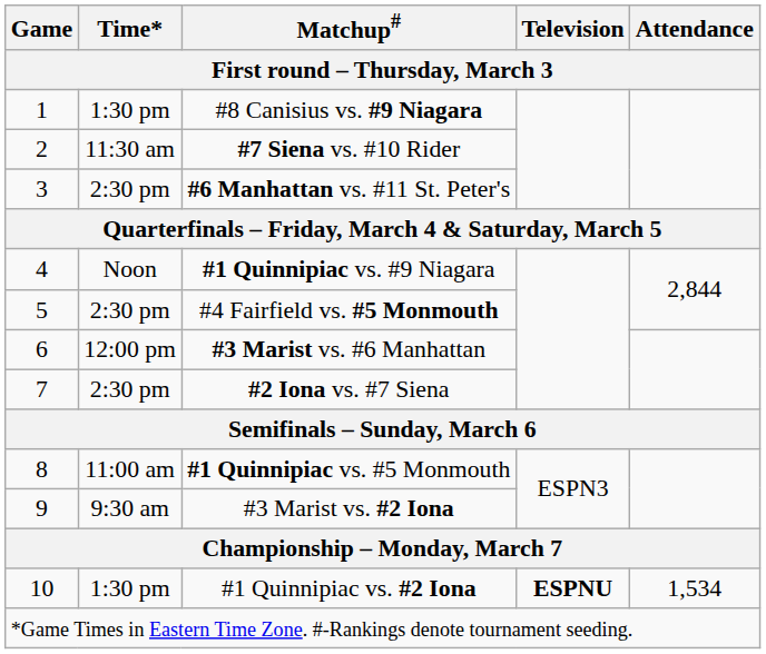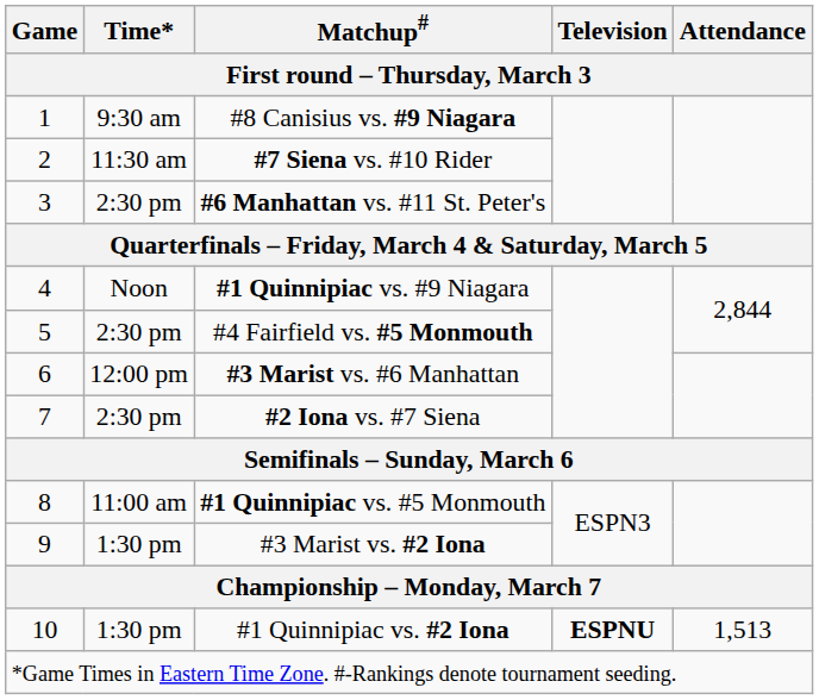 <table class="wikitable" style="font-size: 95%; text-align:center;">
 <tr>
 <th>Game</th>
 <th>Time*</th>
 <th>Matchup<sup>#</sup></th>
 <th>Television</th>
 <th>Attendance</th>
 </tr>
 <tr>
 <th colspan=7>First round – Thursday, March 3</th>
 </tr>
 <tr>
 <td>1</td>
-<td>1:30 pm</td>
+<td>9:30 am</td>
 <td>#8 Canisius vs. <strong>#9 Niagara</strong></td>
 <td rowspan=3></td>
 <td rowspan=3></td>
 </tr>
 <tr>
 <td>2</td>
 <td>11:30 am</td>
 <td><strong>#7 Siena</strong> vs. #10 Rider</td>
 </tr>
 <tr>
 <td>3</td>
 <td>2:30 pm</td>
 <td><strong>#6 Manhattan</strong> vs. #11 St. Peter's</td>
 </tr>
 <tr>
 <th colspan=7>Quarterfinals – Friday, March 4 & Saturday, March 5</th>
 </tr>
 <tr>
 <td>4</td>
 <td>Noon</td>
 <td><strong>#1 Quinnipiac</strong> vs. #9 Niagara</td>
 <td rowspan=4></td>
 <td rowspan=2>2,844</td>
 </tr>
 <tr>
 <td>5</td>
 <td>2:30 pm</td>
 <td>#4 Fairfield vs. <strong>#5 Monmouth</strong></td>
 </tr>
 <tr>
 <td>6</td>
 <td>12:00 pm</td>
 <td><strong>#3 Marist</strong> vs. #6 Manhattan</td>
 <td rowspan=2></td>
 </tr>
 <tr>
 <td>7</td>
 <td>2:30 pm</td>
 <td><strong>#2 Iona</strong> vs. #7 Siena</td>
 </tr>
 <tr>
 <th colspan=7>Semifinals – Sunday, March 6</th>
 </tr>
 <tr>
 <td>8</td>
 <td>11:00 am</td>
 <td><strong>#1 Quinnipiac</strong> vs. #5 Monmouth</td>
 <td rowspan=2>ESPN3</td>
 <td rowspan=2></td>
 </tr>
 <tr>
 <td>9</td>
-<td>9:30 am</td>
+<td>1:30 pm</td>
 <td>#3 Marist vs. <strong>#2 Iona</strong></td>
 </tr>
 <tr>
 <th colspan=7>Championship – Monday, March 7</th>
 </tr>
 <tr>
 <td>10</td>
 <td>1:30 pm</td>
 <td>#1 Quinnipiac vs. <strong>#2 Iona</strong></td>
 <td rowspan=1><strong>ESPNU</strong></td>
-<td rowspan=1>1,534</td>
+<td rowspan=1>1,513</td>
 </tr>
 <tr>
 <td colspan=6 style="text-align:left;"><small>*Game Times in <a href='#'>Eastern Time Zone</a>. #-Rankings denote tournament seeding.</small></td>
 </tr>
 </table>
